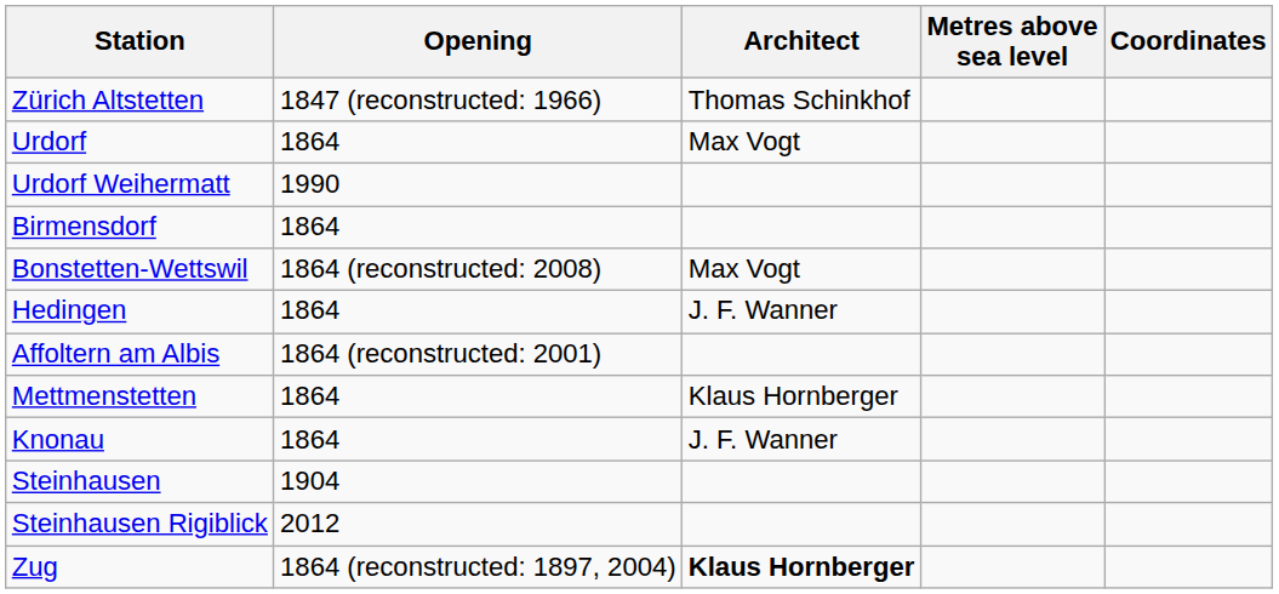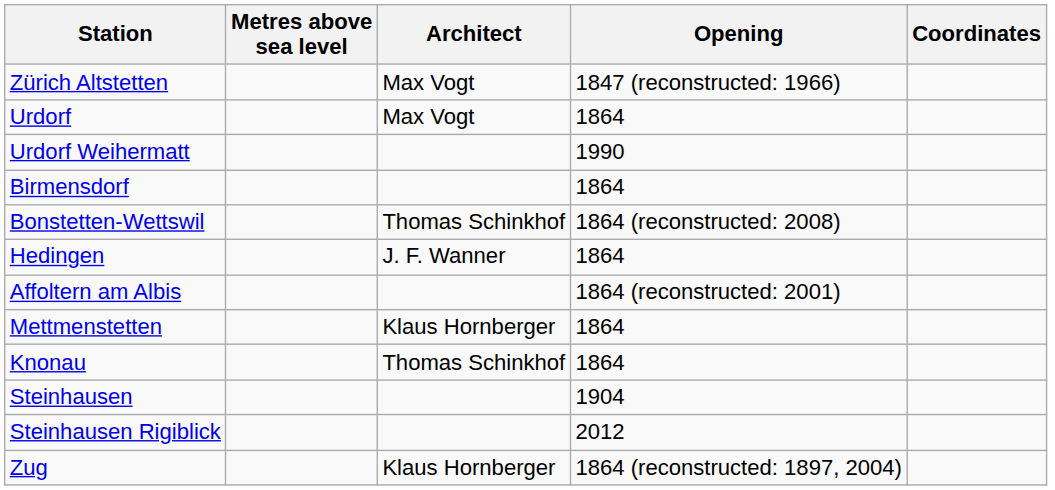 <table class="wikitable" border="1">
 <tr>
 <th>Station</th>
+<th>Metres above<br>sea level</th>
+<th>Architect</th>
 <th>Opening</th>
-<th>Architect</th>
-<th>Metres above<br>sea level</th>
 <th>Coordinates</th>
 </tr>
 <tr>
 <td><a href='#'>Zürich Altstetten</a></td>
+<td></td>
+<td>Max Vogt</td>
 <td>1847 (reconstructed: 1966)</td>
-<td>Thomas Schinkhof</td>
-<td></td>
 <td></td>
 </tr>
 <tr>
 <td><a href='#'>Urdorf</a></td>
+<td></td>
+<td>Max Vogt</td>
 <td>1864</td>
-<td>Max Vogt</td>
-<td></td>
 <td></td>
 </tr>
 <tr>
 <td><a href='#'>Urdorf Weihermatt</a></td>
-<td>1990</td>
 <td></td>
 <td></td>
+<td>1990</td>
 <td></td>
 </tr>
 <tr>
 <td><a href='#'>Birmensdorf</a></td>
-<td>1864</td>
 <td></td>
 <td></td>
+<td>1864</td>
 <td></td>
 </tr>
 <tr>
 <td><a href='#'>Bonstetten-Wettswil</a></td>
+<td></td>
+<td>Thomas Schinkhof</td>
 <td>1864 (reconstructed: 2008)</td>
-<td>Max Vogt</td>
-<td></td>
 <td></td>
 </tr>
 <tr>
 <td><a href='#'>Hedingen</a></td>
+<td></td>
+<td>J. F. Wanner</td>
 <td>1864</td>
-<td>J. F. Wanner</td>
-<td></td>
 <td></td>
 </tr>
 <tr>
 <td><a href='#'>Affoltern am Albis</a></td>
-<td>1864 (reconstructed: 2001)</td>
 <td></td>
 <td></td>
+<td>1864 (reconstructed: 2001)</td>
 <td></td>
 </tr>
 <tr>
 <td><a href='#'>Mettmenstetten</a></td>
+<td></td>
+<td>Klaus Hornberger</td>
 <td>1864</td>
-<td>Klaus Hornberger</td>
-<td></td>
 <td></td>
 </tr>
 <tr>
 <td><a href='#'>Knonau</a></td>
+<td></td>
+<td>Thomas Schinkhof</td>
 <td>1864</td>
-<td>J. F. Wanner</td>
-<td></td>
 <td></td>
 </tr>
 <tr>
 <td><a href='#'>Steinhausen</a></td>
-<td>1904</td>
 <td></td>
 <td></td>
+<td>1904</td>
 <td></td>
 </tr>
 <tr>
 <td><a href='#'>Steinhausen Rigiblick</a></td>
-<td>2012</td>
 <td></td>
 <td></td>
+<td>2012</td>
 <td></td>
 </tr>
 <tr>
 <td><a href='#'>Zug</a></td>
+<td></td>
+<td>Klaus Hornberger</td>
 <td>1864 (reconstructed: 1897, 2004)</td>
-<td><strong>Klaus Hornberger</strong></td>
-<td></td>
 <td></td>
 </tr>
 </table>
